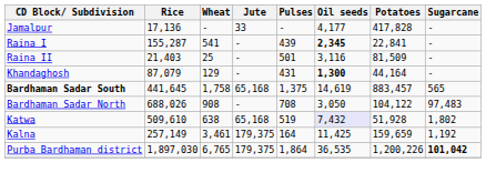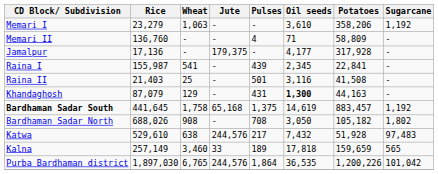 <table class="wikitable sortable">
 <tr>
 <th>CD Block/  Subdivision</th>
 <th>Rice</th>
 <th>Wheat</th>
 <th>Jute</th>
 <th>Pulses</th>
 <th>Oil seeds</th>
 <th>Potatoes</th>
 <th>Sugarcane</th>
 </tr>
 <tr>
+<td><a href='#'>Memari I</a></td>
+<td>23,279</td>
+<td>1,063</td>
+<td>-</td>
+<td>-</td>
+<td>3,610</td>
+<td>358,206</td>
+<td>1,192</td>
+</tr>
+<tr>
+<td><a href='#'>Memari II</a></td>
+<td>136,760</td>
+<td>-</td>
+<td>-</td>
+<td>4</td>
+<td>71</td>
+<td>58,809</td>
+<td>-</td>
+</tr>
+<tr>
 <td><a href='#'>Jamalpur</a></td>
 <td>17,136</td>
 <td>-</td>
-<td>33</td>
+<td>179,375</td>
 <td>-</td>
 <td>4,177</td>
-<td>417,828</td>
+<td>317,928</td>
 <td>-</td>
 </tr>
 <tr>
 <td><a href='#'>Raina I</a></td>
-<td>155,287</td>
+<td>155,987</td>
 <td>541</td>
 <td>-</td>
 <td>439</td>
-<td><strong>2,345</strong></td>
+<td>2,345</td>
 <td>22,841</td>
 <td>-</td>
 </tr>
 <tr>
 <td><a href='#'>Raina II</a></td>
 <td>21,403</td>
 <td>25</td>
 <td>-</td>
 <td>501</td>
 <td>3,116</td>
-<td>81,509</td>
+<td>41,508</td>
 <td>-</td>
 </tr>
 <tr>
 <td><a href='#'>Khandaghosh</a></td>
 <td>87,079</td>
 <td>129</td>
 <td>-</td>
 <td>431</td>
 <td><strong>1,300</strong></td>
-<td>44,164</td>
+<td>44,163</td>
 <td>-</td>
 </tr>
 <tr>
 <td><strong>Bardhaman Sadar South</strong></td>
 <td>441,645</td>
 <td>1,758</td>
 <td>65,168</td>
 <td>1,375</td>
 <td>14,619</td>
 <td>883,457</td>
-<td>565</td>
+<td>1,192</td>
 </tr>
 <tr>
 <td><a href='#'>Bardhaman Sadar North</a></td>
 <td>688,026</td>
 <td>908</td>
 <td>-</td>
 <td>708</td>
 <td>3,050</td>
-<td>104,122</td>
-<td>97,483</td>
+<td>105,182</td>
+<td>1,802</td>
 </tr>
 <tr>
 <td><a href='#'>Katwa</a></td>
-<td>509,610</td>
+<td>529,610</td>
 <td>638</td>
-<td>65,168</td>
-<td>519</td>
-<td style="background: lavender;">7,432</td>
+<td>244,576</td>
+<td>217</td>
+<td>7,432</td>
 <td>51,928</td>
-<td>1,802</td>
+<td>97,483</td>
 </tr>
 <tr>
 <td><a href='#'>Kalna</a></td>
 <td>257,149</td>
-<td>3,461</td>
-<td>179,375</td>
-<td>164</td>
-<td>11,425</td>
+<td>3,460</td>
+<td>33</td>
+<td>189</td>
+<td>17,818</td>
 <td>159,659</td>
-<td>1,192</td>
+<td>565</td>
 </tr>
 <tr>
 <td><a href='#'>Purba Bardhaman district</a></td>
 <td>1,897,030</td>
 <td>6,765</td>
-<td>179,375</td>
+<td>244,576</td>
 <td>1,864</td>
 <td>36,535</td>
 <td>1,200,226</td>
-<td><strong>101,042</strong></td>
+<td>101,042</td>
 </tr>
 <tr>
 </tr>
 </table>
